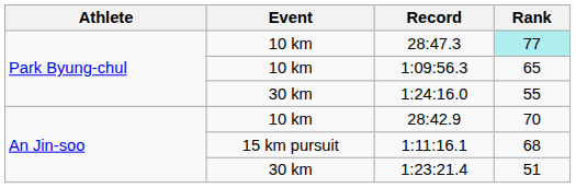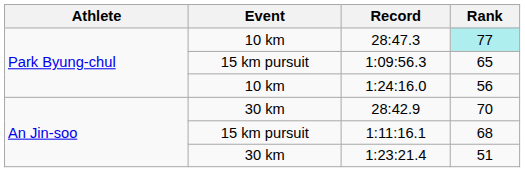 <table class=wikitable style="font-size:90%; text-align:center; width:40%">
 <tr>
 <th>Athlete</th>
 <th>Event</th>
 <th>Record</th>
 <th>Rank</th>
 </tr>
 <tr>
 <td rowspan=3 align=left><a href='#'>Park Byung-chul</a></td>
 <td>10 km</td>
 <td>28:47.3</td>
 <td style="background: paleturquoise;">77</td>
 </tr>
 <tr>
-<td>10 km</td>
+<td>15 km pursuit</td>
 <td>1:09:56.3</td>
 <td>65</td>
 </tr>
 <tr>
-<td>30 km</td>
+<td>10 km</td>
 <td>1:24:16.0</td>
-<td>55</td>
+<td>56</td>
 </tr>
 <tr>
 <td rowspan=3 align=left><a href='#'>An Jin-soo</a></td>
-<td>10 km</td>
+<td>30 km</td>
 <td>28:42.9</td>
 <td>70</td>
 </tr>
 <tr>
 <td>15 km pursuit</td>
 <td>1:11:16.1</td>
 <td>68</td>
 </tr>
 <tr>
 <td>30 km</td>
 <td>1:23:21.4</td>
 <td>51</td>
 </tr>
 </table>
